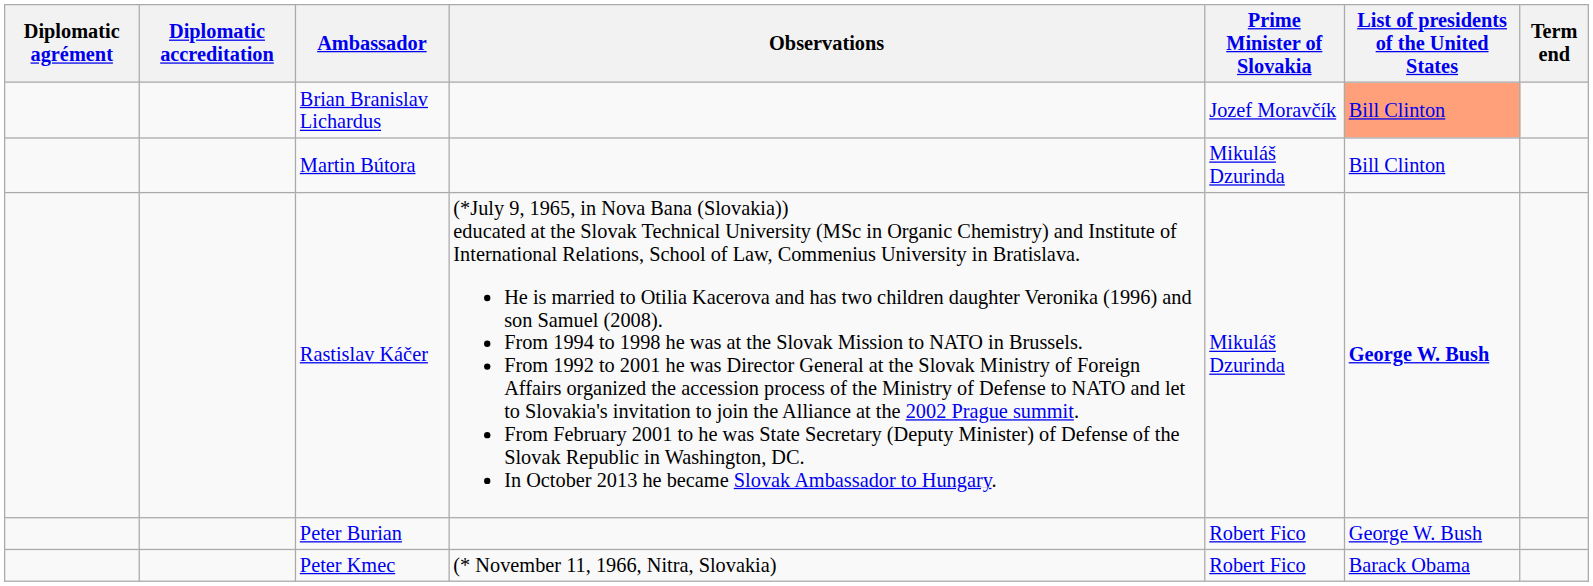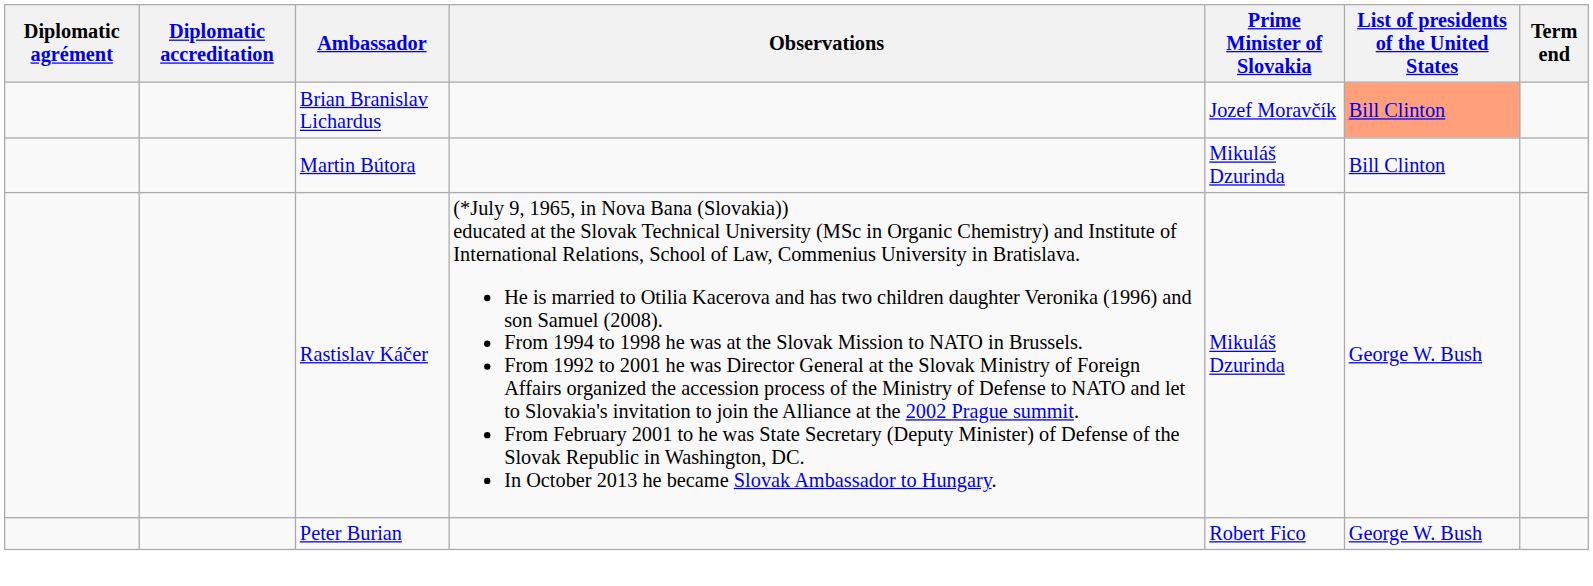 <table class="wikitable sortable">
 <tr>
 <th>Diplomatic <a href='#'>agrément</a></th>
 <th><a href='#'>Diplomatic accreditation</a></th>
 <th><a href='#'>Ambassador</a></th>
 <th>Observations</th>
 <th><a href='#'>Prime Minister of Slovakia</a></th>
 <th><a href='#'>List of presidents of the United States</a></th>
 <th>Term end</th>
 </tr>
 <tr>
 <td></td>
 <td></td>
 <td><a href='#'>Brian Branislav Lichardus</a></td>
 <td></td>
 <td><a href='#'>Jozef Moravčík</a></td>
 <td style="background: lightsalmon;"><a href='#'>Bill Clinton</a></td>
 <td></td>
 </tr>
 <tr>
 <td></td>
 <td></td>
 <td><a href='#'>Martin Bútora</a></td>
 <td></td>
 <td><a href='#'>Mikuláš Dzurinda</a></td>
 <td><a href='#'>Bill Clinton</a></td>
 <td></td>
 </tr>
 <tr>
 <td></td>
 <td></td>
 <td><a href='#'>Rastislav Káčer</a></td>
 <td>(*July 9, 1965, in Nova Bana (Slovakia))<br>educated at the Slovak Technical University (MSc in Organic Chemistry) and Institute of International Relations, School of Law, Commenius University in Bratislava.<ul><li>He is married to Otilia Kacerova and has two children  daughter Veronika (1996) and son Samuel (2008).</li><li>From 1994 to 1998 he was at the Slovak Mission to NATO in Brussels.</li><li>From 1992 to 2001 he was Director General at the Slovak Ministry of Foreign Affairs organized the accession process of the Ministry of Defense to NATO and let to Slovakia's invitation to join the Alliance at the <a href='#'>2002 Prague summit</a>.</li><li>From February 2001 to  he was State Secretary (Deputy Minister) of Defense of the Slovak Republic in Washington, DC.</li><li>In October 2013 he became <a href='#'>Slovak Ambassador to Hungary</a>.</li></ul></td>
 <td><a href='#'>Mikuláš Dzurinda</a></td>
-<td><strong><a href='#'>George W. Bush</a></strong></td>
+<td><a href='#'>George W. Bush</a></td>
 <td></td>
 </tr>
 <tr>
 <td></td>
 <td></td>
 <td><a href='#'>Peter Burian</a></td>
 <td></td>
 <td><a href='#'>Robert Fico</a></td>
 <td><a href='#'>George W. Bush</a></td>
 <td></td>
 </tr>
-<tr>
-<td></td>
-<td></td>
-<td><a href='#'>Peter Kmec</a></td>
-<td>(* November 11, 1966, Nitra, Slovakia)</td>
-<td><a href='#'>Robert Fico</a></td>
-<td><a href='#'>Barack Obama</a></td>
-<td></td>
-</tr>
 </table>
